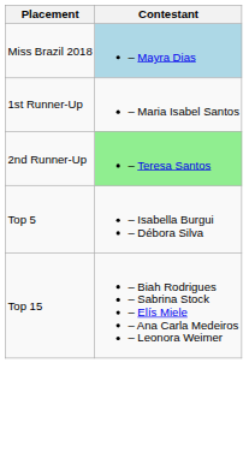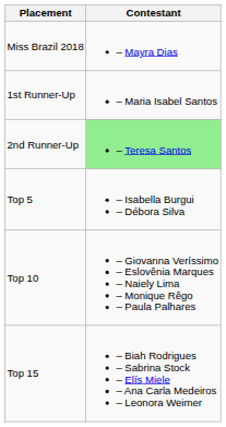 <table class="wikitable sortable" style="font-size: 95%;">
 <tr>
 <th>Placement</th>
 <th>Contestant</th>
 </tr>
 <tr>
 <td>Miss Brazil 2018</td>
-<td style="background: lightblue;"><br><ul><li> – <a href='#'>Mayra Dias</a></li></ul></td>
+<td><br><ul><li> – <a href='#'>Mayra Dias</a></li></ul></td>
 </tr>
 <tr>
 <td>1st Runner-Up</td>
 <td><br><ul><li> – Maria Isabel Santos</li></ul></td>
 </tr>
 <tr>
 <td>2nd Runner-Up</td>
 <td style="background: lightgreen;"><br><ul><li> – <a href='#'>Teresa Santos</a></li></ul></td>
 </tr>
 <tr>
 <td>Top 5</td>
 <td><br><ul><li> – Isabella Burgui</li><li> – Débora Silva</li></ul></td>
 </tr>
 <tr>
+<td>Top 10</td>
+<td><br><ul><li> – Giovanna Veríssimo</li><li> – Eslovênia Marques</li><li> – Naiely Lima</li><li> – Monique Rêgo</li><li> – Paula Palhares</li></ul></td>
+</tr>
+<tr>
 <td>Top 15</td>
 <td><br><ul><li> – Biah Rodrigues</li><li> – Sabrina Stock</li><li> – <a href='#'>Elís Miele</a></li><li> – Ana Carla Medeiros</li><li> – Leonora Weimer</li></ul></td>
 </tr>
 </table>
